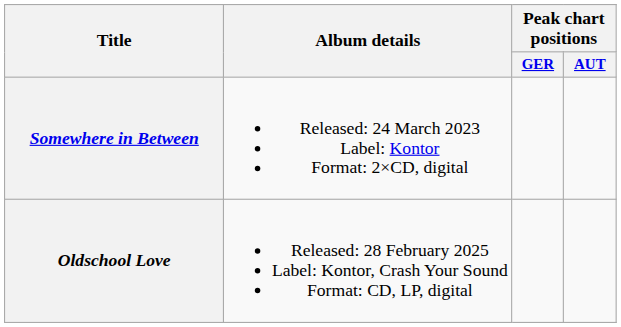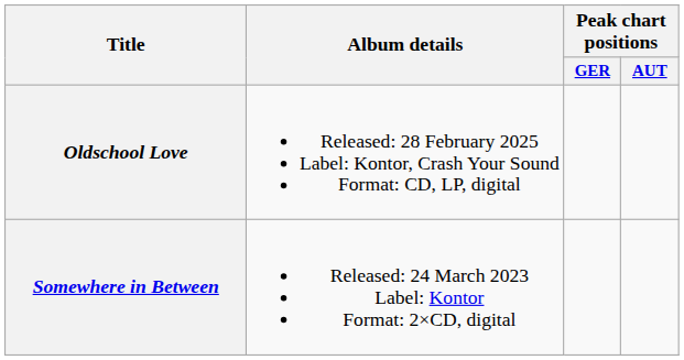 <table class="wikitable plainrowheaders" style="text-align:center;" border="1">
 <tr>
 <th scope="col" rowspan="2" style="width:12em;">Title</th>
 <th scope="col" rowspan="2">Album details</th>
 <th scope="col" colspan="2">Peak chart positions</th>
 </tr>
 <tr>
 <th style="width:3em;font-size:85%"><a href='#'>GER</a><br></th>
 <th style="width:3em;font-size:85%"><a href='#'>AUT</a><br></th>
 </tr>
 <tr>
+<th scope="row"><em>Oldschool Love</em></th>
+<td><br><ul><li>Released: 28 February 2025</li><li>Label: Kontor, Crash Your Sound</li><li>Format: CD, LP, digital</li></ul></td>
+<td></td>
+<td></td>
+</tr>
+<tr>
 <th scope="row"><em><a href='#'>Somewhere in Between</a></em></th>
 <td><br><ul><li>Released: 24 March 2023</li><li>Label: <a href='#'>Kontor</a></li><li>Format: 2×CD, digital</li></ul></td>
 <td></td>
 <td></td>
 </tr>
-<tr>
-<th scope="row"><em>Oldschool Love</em></th>
-<td><br><ul><li>Released: 28 February 2025</li><li>Label: Kontor, Crash Your Sound</li><li>Format: CD, LP, digital</li></ul></td>
-<td></td>
-<td></td>
-</tr>
 </table>
